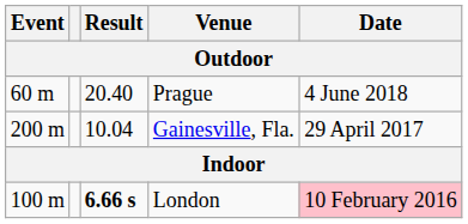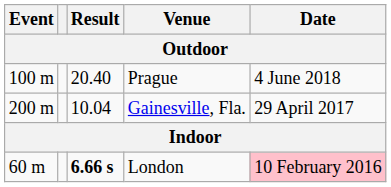 <table class="wikitable" style="border-collapse: collapse; font-size: 95%;">
 <tr>
 <th>Event</th>
 <th></th>
 <th>Result</th>
 <th>Venue</th>
 <th>Date</th>
 </tr>
 <tr>
 <th colspan="5">Outdoor</th>
 </tr>
 <tr>
-<td>60 m</td>
+<td>100 m</td>
 <td></td>
 <td>20.40</td>
 <td> Prague</td>
 <td>4 June 2018</td>
 </tr>
 <tr y>
 <td>200 m</td>
 <td></td>
 <td>10.04</td>
 <td> <a href='#'>Gainesville</a>, Fla.</td>
 <td>29 April 2017</td>
 </tr>
 <tr>
 <th colspan="5">Indoor</th>
 </tr>
 <tr>
-<td>100 m</td>
+<td>60 m</td>
 <td></td>
 <td><strong>6.66 s</strong></td>
 <td> London</td>
 <td style="background: pink;">10 February 2016</td>
 </tr>
 </table>
